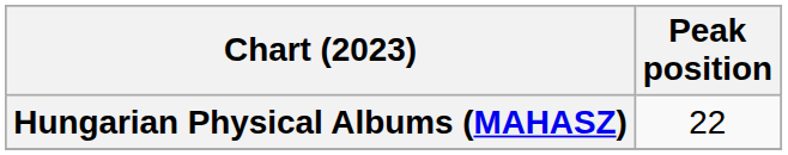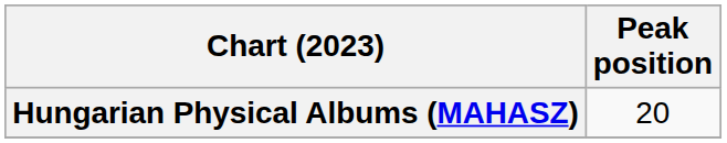 <table class="wikitable sortable plainrowheaders" style="text-align:center;">
 <tr>
 <th scope="col">Chart (2023)</th>
 <th scope="col">Peak<br>position</th>
 </tr>
 <tr>
 <th scope="row">Hungarian Physical Albums (<a href='#'>MAHASZ</a>)</th>
-<td>22</td>
+<td>20</td>
 </tr>
 <tr>
 </tr>
 </table>
